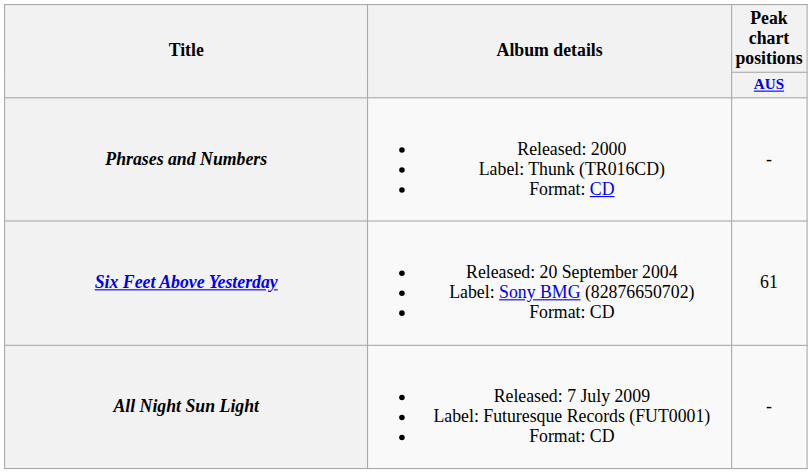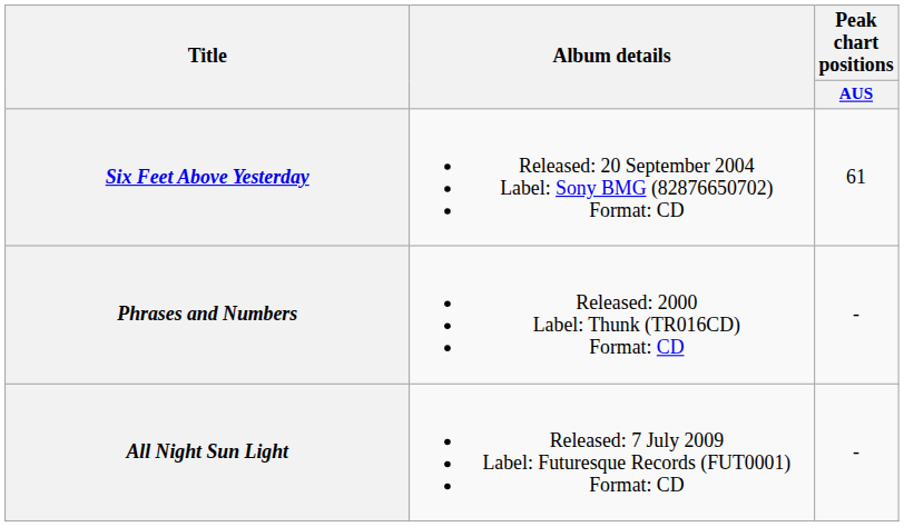 <table class="wikitable plainrowheaders" style="text-align:center;">
 <tr>
 <th rowspan=2 style="width:20em;">Title</th>
 <th rowspan=2 style="width:20em;">Album details</th>
 <th colspan=1>Peak chart positions</th>
 </tr>
 <tr>
 <th style="width:3em;font-size:85%"><a href='#'>AUS</a></th>
 </tr>
 <tr>
+<th scope="row"><em><a href='#'>Six Feet Above Yesterday</a></em></th>
+<td><br><ul><li>Released: 20 September 2004</li><li>Label: <a href='#'>Sony BMG</a> (82876650702)</li><li>Format: CD</li></ul></td>
+<td>61</td>
+</tr>
+<tr>
 <th scope="row"><em>Phrases and Numbers</em></th>
 <td><br><ul><li>Released: 2000</li><li>Label: Thunk (TR016CD)</li><li>Format: <a href='#'>CD</a></li></ul></td>
 <td>-</td>
-</tr>
-<tr>
-<th scope="row"><em><a href='#'>Six Feet Above Yesterday</a></em></th>
-<td><br><ul><li>Released: 20 September 2004</li><li>Label: <a href='#'>Sony BMG</a> (82876650702)</li><li>Format: CD</li></ul></td>
-<td>61</td>
 </tr>
 <tr>
 <th scope="row"><em>All Night Sun Light</em></th>
 <td><br><ul><li>Released: 7 July 2009</li><li>Label: Futuresque Records (FUT0001)</li><li>Format: CD</li></ul></td>
 <td>-</td>
 </tr>
 </table>
